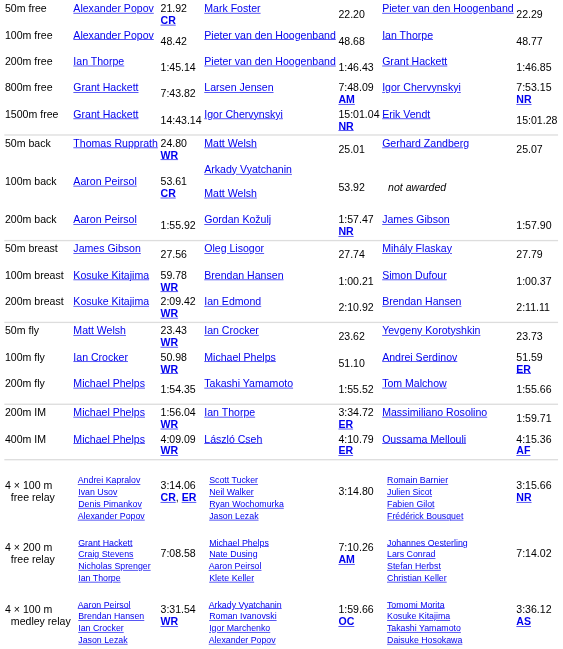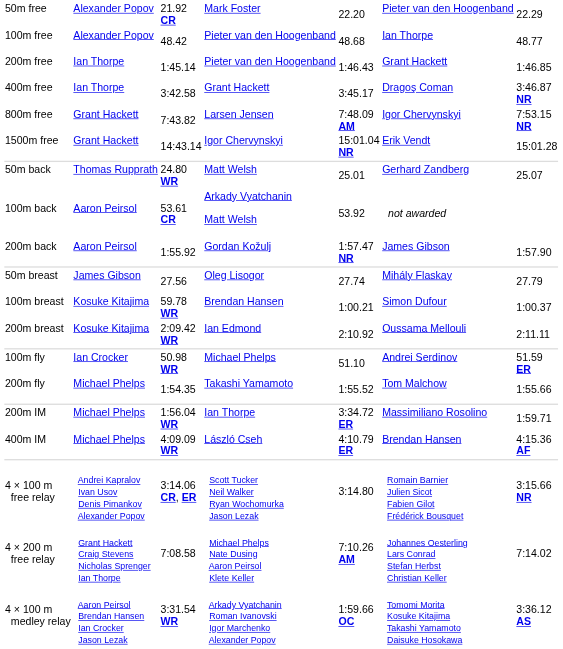 <table>
 <tr>
 <td>50m free <br>  </td>
 <td><a href='#'>Alexander Popov</a> <small><br>   </small></td>
 <td>21.92<br><strong><a href='#'>CR</a></strong></td>
 <td><a href='#'>Mark Foster</a> <small><br>   </small></td>
 <td>22.20</td>
 <td><a href='#'>Pieter van den Hoogenband</a> <small><br>   </small></td>
 <td>22.29</td>
 </tr>
 <tr>
 <td>100m free <br>  </td>
 <td><a href='#'>Alexander Popov</a> <small><br>   </small></td>
 <td>48.42</td>
 <td><a href='#'>Pieter van den Hoogenband</a> <small><br>   </small></td>
 <td>48.68</td>
 <td><a href='#'>Ian Thorpe</a> <small><br>   </small></td>
 <td>48.77</td>
 </tr>
 <tr>
 <td>200m free <br>  </td>
 <td><a href='#'>Ian Thorpe</a> <small><br>   </small></td>
 <td>1:45.14</td>
 <td><a href='#'>Pieter van den Hoogenband</a> <small><br>   </small></td>
 <td>1:46.43</td>
 <td><a href='#'>Grant Hackett</a> <small><br>   </small></td>
 <td>1:46.85</td>
+</tr>
+<tr>
+<td>400m free <br>  </td>
+<td><a href='#'>Ian Thorpe</a> <small><br>   </small></td>
+<td>3:42.58</td>
+<td><a href='#'>Grant Hackett</a> <small><br>   </small></td>
+<td>3:45.17</td>
+<td><a href='#'>Dragoş Coman</a> <small><br>   </small></td>
+<td>3:46.87<br><strong><a href='#'>NR</a></strong></td>
 </tr>
 <tr>
 <td>800m free <br>  </td>
 <td><a href='#'>Grant Hackett</a> <small><br>   </small></td>
 <td>7:43.82</td>
 <td><a href='#'>Larsen Jensen</a> <small><br>   </small></td>
 <td>7:48.09<br><strong><a href='#'>AM</a></strong></td>
 <td><a href='#'>Igor Chervynskyi</a> <small><br>   </small></td>
 <td>7:53.15<br><strong><a href='#'>NR</a></strong></td>
 </tr>
 <tr>
 <td>1500m free <br>  </td>
 <td><a href='#'>Grant Hackett</a> <small><br>   </small></td>
 <td>14:43.14</td>
 <td><a href='#'>Igor Chervynskyi</a> <small><br>   </small></td>
 <td>15:01.04<br><strong><a href='#'>NR</a></strong></td>
 <td><a href='#'>Erik Vendt</a> <small><br>   </small></td>
 <td>15:01.28</td>
 </tr>
 <tr bgcolor=#DDDDDD>
 <td colspan=7></td>
 </tr>
 <tr>
 <td>50m back <br>  </td>
 <td><a href='#'>Thomas Rupprath</a> <small><br>   </small></td>
 <td>24.80<br><strong><a href='#'>WR</a></strong></td>
 <td><a href='#'>Matt Welsh</a> <small><br>   </small></td>
 <td>25.01</td>
 <td><a href='#'>Gerhard Zandberg</a> <small><br>   </small></td>
 <td>25.07</td>
 </tr>
 <tr>
 <td>100m back <br>  </td>
 <td><a href='#'>Aaron Peirsol</a> <small><br>   </small></td>
 <td>53.61<br><strong><a href='#'>CR</a></strong></td>
 <td><a href='#'>Arkady Vyatchanin</a> <small><br>   </small> <br> <a href='#'>Matt Welsh</a> <small><br>   </small></td>
 <td>53.92</td>
 <td colspan=2>  <em>not awarded</em></td>
 </tr>
 <tr>
 <td>200m back <br>  </td>
 <td><a href='#'>Aaron Peirsol</a> <small><br>   </small></td>
 <td>1:55.92</td>
 <td><a href='#'>Gordan Kožulj</a> <small><br>   </small></td>
 <td>1:57.47<br><strong><a href='#'>NR</a></strong></td>
 <td><a href='#'>James Gibson</a> <small><br>   </small></td>
 <td>1:57.90</td>
 </tr>
 <tr bgcolor=#DDDDDD>
 <td colspan=7></td>
 </tr>
 <tr>
 <td>50m breast <br>  </td>
 <td><a href='#'>James Gibson</a> <small><br>   </small></td>
 <td>27.56</td>
 <td><a href='#'>Oleg Lisogor</a> <small><br>   </small></td>
 <td>27.74</td>
 <td><a href='#'>Mihály Flaskay</a> <small><br>   </small></td>
 <td>27.79</td>
 </tr>
 <tr>
 <td>100m breast <br>  </td>
 <td><a href='#'>Kosuke Kitajima</a> <small><br>   </small></td>
 <td>59.78<br><strong><a href='#'>WR</a></strong></td>
 <td><a href='#'>Brendan Hansen</a> <small><br>   </small></td>
 <td>1:00.21</td>
 <td><a href='#'>Simon Dufour</a> <small><br>   </small></td>
 <td>1:00.37</td>
 </tr>
 <tr>
 <td>200m breast <br>  </td>
 <td><a href='#'>Kosuke Kitajima</a> <small><br>   </small></td>
 <td>2:09.42<br><strong><a href='#'>WR</a></strong></td>
 <td><a href='#'>Ian Edmond</a> <small><br>   </small></td>
 <td>2:10.92</td>
-<td><a href='#'>Brendan Hansen</a> <small><br>   </small></td>
+<td><a href='#'>Oussama Mellouli</a> <small><br>   </small></td>
 <td>2:11.11</td>
 </tr>
 <tr bgcolor=#DDDDDD>
 <td colspan=7></td>
-</tr>
-<tr>
-<td>50m fly <br>  </td>
-<td><a href='#'>Matt Welsh</a> <small><br>   </small></td>
-<td>23.43<br><strong><a href='#'>WR</a></strong></td>
-<td><a href='#'>Ian Crocker</a> <small><br>   </small></td>
-<td>23.62</td>
-<td><a href='#'>Yevgeny Korotyshkin</a> <small><br>   </small></td>
-<td>23.73</td>
 </tr>
 <tr>
 <td>100m fly <br>  </td>
 <td><a href='#'>Ian Crocker</a> <small><br>   </small></td>
 <td>50.98<br><strong><a href='#'>WR</a></strong></td>
 <td><a href='#'>Michael Phelps</a> <small><br>   </small></td>
 <td>51.10</td>
 <td><a href='#'>Andrei Serdinov</a> <small><br>   </small></td>
 <td>51.59<br><strong><a href='#'>ER</a></strong></td>
 </tr>
 <tr>
 <td>200m fly <br>  </td>
 <td><a href='#'>Michael Phelps</a> <small><br>   </small></td>
 <td>1:54.35</td>
 <td><a href='#'>Takashi Yamamoto</a> <small><br>   </small></td>
 <td>1:55.52</td>
 <td><a href='#'>Tom Malchow</a> <small><br>   </small></td>
 <td>1:55.66</td>
 </tr>
 <tr bgcolor=#DDDDDD>
 <td colspan=7></td>
 </tr>
 <tr>
 <td>200m IM <br>  </td>
 <td><a href='#'>Michael Phelps</a> <small><br>   </small></td>
 <td>1:56.04<br><strong><a href='#'>WR</a></strong></td>
 <td><a href='#'>Ian Thorpe</a> <small><br>   </small></td>
 <td>3:34.72<br><strong><a href='#'>ER</a></strong></td>
 <td><a href='#'>Massimiliano Rosolino</a> <small><br>   </small></td>
 <td>1:59.71</td>
 </tr>
 <tr>
 <td>400m IM <br>  </td>
 <td><a href='#'>Michael Phelps</a> <small><br>   </small></td>
 <td>4:09.09<br><strong><a href='#'>WR</a></strong></td>
 <td><a href='#'>László Cseh</a> <small><br>   </small></td>
 <td>4:10.79<br><strong><a href='#'>ER</a></strong></td>
-<td><a href='#'>Oussama Mellouli</a> <small><br>   </small></td>
+<td><a href='#'>Brendan Hansen</a> <small><br>   </small></td>
 <td>4:15.36<br><strong><a href='#'>AF</a></strong></td>
 </tr>
 <tr bgcolor=#DDDDDD>
 <td colspan=7></td>
 </tr>
 <tr>
 <td>4 × 100 m <br>  free relay <br> </td>
 <td><br><small>  <a href='#'>Andrei Kapralov</a> <br>  <a href='#'>Ivan Usov</a> <br>  <a href='#'>Denis Pimankov</a> <br>  <a href='#'>Alexander Popov</a></small></td>
 <td>3:14.06<br><strong><a href='#'>CR</a></strong>, <strong><a href='#'>ER</a></strong></td>
 <td><br><small>  <a href='#'>Scott Tucker</a> <br>  <a href='#'>Neil Walker</a> <br>  <a href='#'>Ryan Wochomurka</a> <br>  <a href='#'>Jason Lezak</a> </small></td>
 <td>3:14.80</td>
 <td><br><small>  <a href='#'>Romain Barnier</a> <br>  <a href='#'>Julien Sicot</a> <br>  <a href='#'>Fabien Gilot</a> <br>  <a href='#'>Frédérick Bousquet</a> </small></td>
 <td>3:15.66<br><strong><a href='#'>NR</a></strong></td>
 </tr>
 <tr>
 <td>4 × 200 m <br>  free relay <br> </td>
 <td><br><small>  <a href='#'>Grant Hackett</a> <br>  <a href='#'>Craig Stevens</a> <br>  <a href='#'>Nicholas Sprenger</a> <br>  <a href='#'>Ian Thorpe</a> </small></td>
 <td>7:08.58</td>
 <td><br><small>  <a href='#'>Michael Phelps</a> <br>  <a href='#'>Nate Dusing</a> <br>  <a href='#'>Aaron Peirsol</a> <br>  <a href='#'>Klete Keller</a> </small></td>
 <td>7:10.26<br><strong><a href='#'>AM</a></strong></td>
 <td><br><small>  <a href='#'>Johannes Oesterling</a> <br>  <a href='#'>Lars Conrad</a> <br>  <a href='#'>Stefan Herbst</a> <br>  <a href='#'>Christian Keller</a> </small></td>
 <td>7:14.02</td>
 </tr>
 <tr>
 <td>4 × 100 m <br>  medley relay <br> </td>
 <td><br><small>  <a href='#'>Aaron Peirsol</a> <br>  <a href='#'>Brendan Hansen</a> <br>  <a href='#'>Ian Crocker</a> <br>  <a href='#'>Jason Lezak</a> </small></td>
 <td>3:31.54<br><strong><a href='#'>WR</a></strong></td>
 <td><br><small>  <a href='#'>Arkady Vyatchanin</a> <br>  <a href='#'>Roman Ivanovski</a> <br>  <a href='#'>Igor Marchenko</a> <br>  <a href='#'>Alexander Popov</a> </small></td>
 <td>1:59.66<br><strong><a href='#'>OC</a></strong></td>
 <td><br><small>  <a href='#'>Tomomi Morita</a> <br>  <a href='#'>Kosuke Kitajima</a> <br>  <a href='#'>Takashi Yamamoto</a> <br>  <a href='#'>Daisuke Hosokawa</a> </small></td>
 <td>3:36.12<br><strong><a href='#'>AS</a></strong></td>
 </tr>
 </table>
